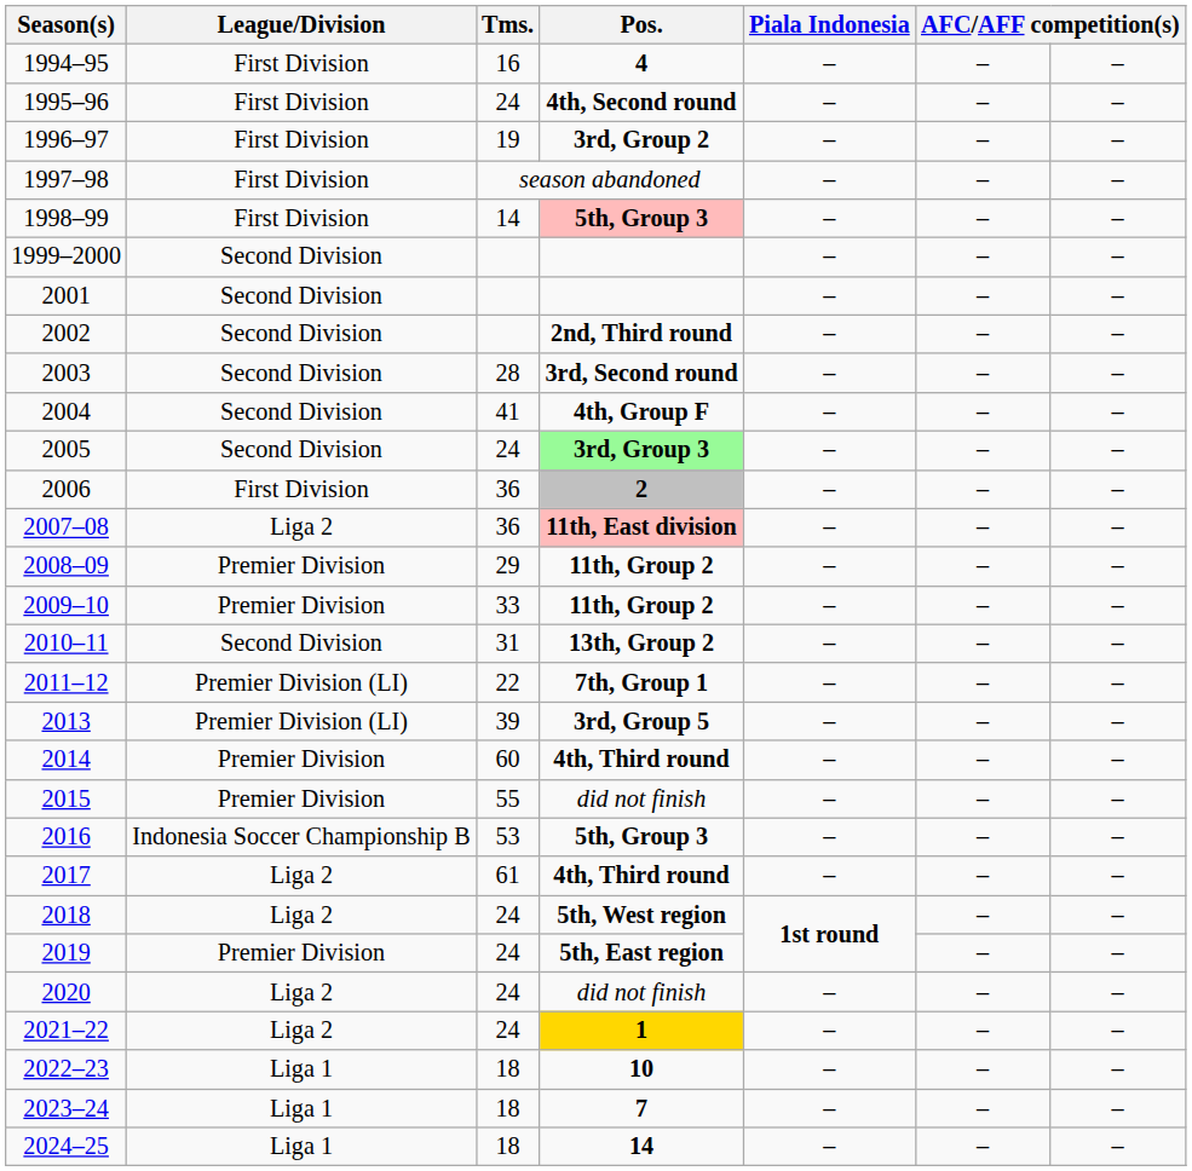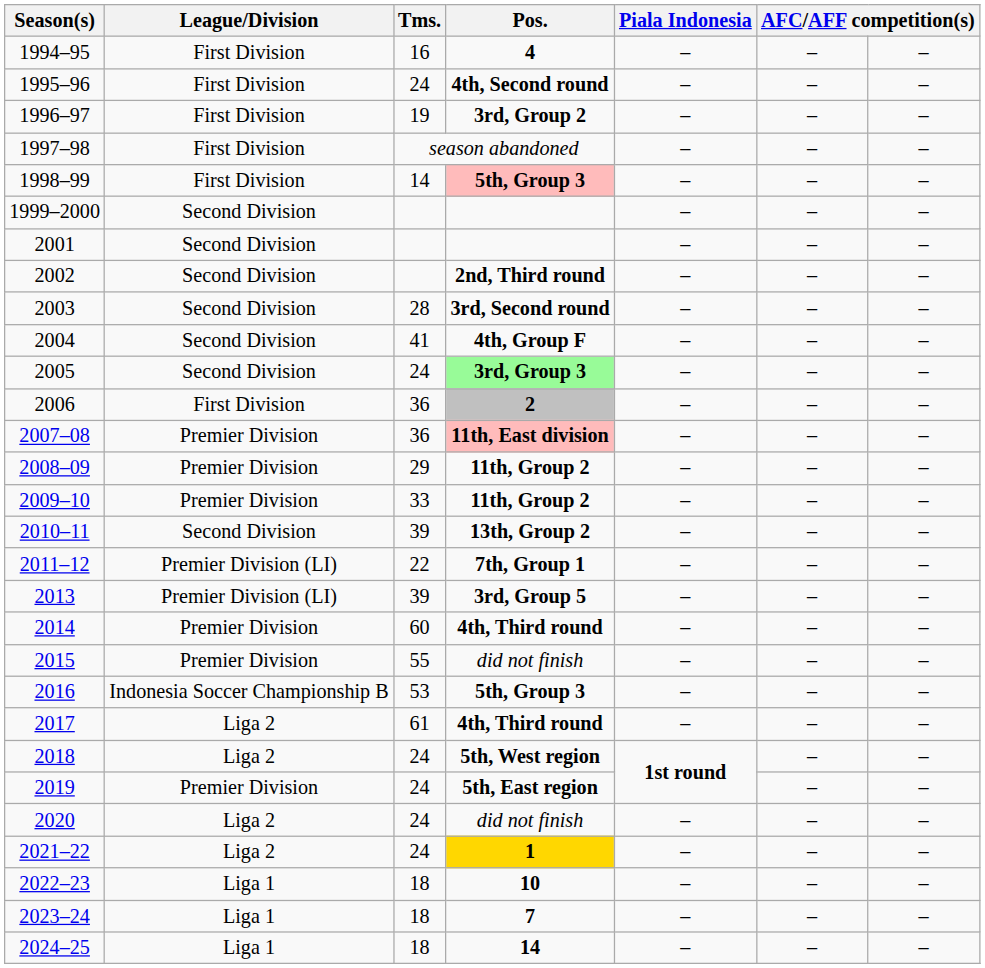 <table class="wikitable" style="text-align:center">
 <tr style="background:#efefef;">
 <th>Season(s)</th>
 <th>League/Division</th>
 <th>Tms.</th>
 <th>Pos.</th>
 <th><a href='#'>Piala Indonesia</a></th>
 <th colspan=2><a href='#'>AFC</a>/<a href='#'>AFF</a> competition(s)</th>
 </tr>
 <tr>
 <td>1994–95</td>
 <td>First Division</td>
 <td>16</td>
 <td><strong>4</strong></td>
 <td>–</td>
 <td>–</td>
 <td>–</td>
 </tr>
 <tr>
 <td>1995–96</td>
 <td>First Division</td>
 <td>24</td>
 <td><strong>4th, Second round</strong></td>
 <td>–</td>
 <td>–</td>
 <td>–</td>
 </tr>
 <tr>
 <td>1996–97</td>
 <td>First Division</td>
 <td>19</td>
 <td><strong>3rd, Group 2</strong></td>
 <td>–</td>
 <td>–</td>
 <td>–</td>
 </tr>
 <tr>
 <td>1997–98</td>
 <td>First Division</td>
 <td colspan="2"><em>season abandoned</em></td>
 <td>–</td>
 <td>–</td>
 <td>–</td>
 </tr>
 <tr>
 <td>1998–99</td>
 <td>First Division</td>
 <td>14</td>
 <td style="background:#FFBBBB"><strong>5th, Group 3</strong></td>
 <td>–</td>
 <td>–</td>
 <td>–</td>
 </tr>
 <tr>
 <td>1999–2000</td>
 <td>Second Division</td>
 <td></td>
 <td></td>
 <td>–</td>
 <td>–</td>
 <td>–</td>
 </tr>
 <tr>
 <td>2001</td>
 <td>Second Division</td>
 <td></td>
 <td></td>
 <td>–</td>
 <td>–</td>
 <td>–</td>
 </tr>
 <tr>
 <td>2002</td>
 <td>Second Division</td>
 <td></td>
 <td><strong>2nd, Third round</strong></td>
 <td>–</td>
 <td>–</td>
 <td>–</td>
 </tr>
 <tr>
 <td>2003</td>
 <td>Second Division</td>
 <td>28</td>
 <td><strong>3rd, Second round</strong></td>
 <td>–</td>
 <td>–</td>
 <td>–</td>
 </tr>
 <tr>
 <td>2004</td>
 <td>Second Division</td>
 <td>41</td>
 <td><strong>4th, Group F</strong></td>
 <td>–</td>
 <td>–</td>
 <td>–</td>
 </tr>
 <tr>
 <td>2005</td>
 <td>Second Division</td>
 <td>24</td>
 <td bgcolor="palegreen"><strong>3rd, Group 3</strong></td>
 <td>–</td>
 <td>–</td>
 <td>–</td>
 </tr>
 <tr>
 <td>2006</td>
 <td>First Division</td>
 <td>36</td>
 <td style="background:silver;"><strong>2</strong></td>
 <td>–</td>
 <td>–</td>
 <td>–</td>
 </tr>
 <tr>
 <td><a href='#'>2007–08</a></td>
-<td>Liga 2</td>
+<td>Premier Division</td>
 <td>36</td>
 <td style="background:#FFBBBB"><strong>11th, East division</strong></td>
 <td>–</td>
 <td>–</td>
 <td>–</td>
 </tr>
 <tr>
 <td><a href='#'>2008–09</a></td>
 <td>Premier Division</td>
 <td>29</td>
 <td><strong>11th, Group 2</strong></td>
 <td>–</td>
 <td>–</td>
 <td>–</td>
 </tr>
 <tr>
 <td><a href='#'>2009–10</a></td>
 <td>Premier Division</td>
 <td>33</td>
 <td><strong>11th, Group 2</strong></td>
 <td>–</td>
 <td>–</td>
 <td>–</td>
 </tr>
 <tr>
 <td><a href='#'>2010–11</a></td>
 <td>Second Division</td>
-<td>31</td>
+<td>39</td>
 <td><strong>13th, Group 2</strong></td>
 <td>–</td>
 <td>–</td>
 <td>–</td>
 </tr>
 <tr>
 <td><a href='#'>2011–12</a></td>
 <td>Premier Division (LI)</td>
 <td>22</td>
 <td><strong>7th, Group 1</strong></td>
 <td>–</td>
 <td>–</td>
 <td>–</td>
 </tr>
 <tr>
 <td><a href='#'>2013</a></td>
 <td>Premier Division (LI)</td>
 <td>39</td>
 <td><strong>3rd, Group 5</strong></td>
 <td>–</td>
 <td>–</td>
 <td>–</td>
 </tr>
 <tr>
 <td><a href='#'>2014</a></td>
 <td>Premier Division</td>
 <td>60</td>
 <td><strong>4th, Third round</strong></td>
 <td>–</td>
 <td>–</td>
 <td>–</td>
 </tr>
 <tr>
 <td><a href='#'>2015</a></td>
 <td>Premier Division</td>
 <td>55</td>
 <td><em>did not finish</em></td>
 <td>–</td>
 <td>–</td>
 <td>–</td>
 </tr>
 <tr>
 <td><a href='#'>2016</a></td>
 <td>Indonesia Soccer Championship B</td>
 <td>53</td>
 <td><strong>5th, Group 3</strong></td>
 <td>–</td>
 <td>–</td>
 <td>–</td>
 </tr>
 <tr>
 <td><a href='#'>2017</a></td>
 <td>Liga 2</td>
 <td>61</td>
 <td><strong>4th, Third round</strong></td>
 <td>–</td>
 <td>–</td>
 <td>–</td>
 </tr>
 <tr>
 <td><a href='#'>2018</a></td>
 <td>Liga 2</td>
 <td>24</td>
 <td><strong>5th, West region</strong></td>
 <td rowspan="2"><strong>1st round</strong></td>
 <td>–</td>
 <td>–</td>
 </tr>
 <tr>
 <td><a href='#'>2019</a></td>
 <td>Premier Division</td>
 <td>24</td>
 <td><strong>5th, East region</strong></td>
 <td>–</td>
 <td>–</td>
 </tr>
 <tr>
 <td><a href='#'>2020</a></td>
 <td>Liga 2</td>
 <td>24</td>
 <td><em>did not finish</em></td>
 <td>–</td>
 <td>–</td>
 <td>–</td>
 </tr>
 <tr>
 <td><a href='#'>2021–22</a></td>
 <td>Liga 2</td>
 <td>24</td>
 <td style="background:gold;"><strong>1</strong></td>
 <td>–</td>
 <td>–</td>
 <td>–</td>
 </tr>
 <tr>
 <td><a href='#'>2022–23</a></td>
 <td>Liga 1</td>
 <td>18</td>
 <td><strong>10</strong></td>
 <td>–</td>
 <td>–</td>
 <td>–</td>
 </tr>
 <tr>
 <td><a href='#'>2023–24</a></td>
 <td>Liga 1</td>
 <td>18</td>
 <td><strong>7</strong></td>
 <td>–</td>
 <td>–</td>
 <td>–</td>
 </tr>
 <tr>
 <td><a href='#'>2024–25</a></td>
 <td>Liga 1</td>
 <td>18</td>
 <td><strong>14</strong></td>
 <td>–</td>
 <td>–</td>
 <td>–</td>
 </tr>
 <tr>
 </tr>
 </table>
